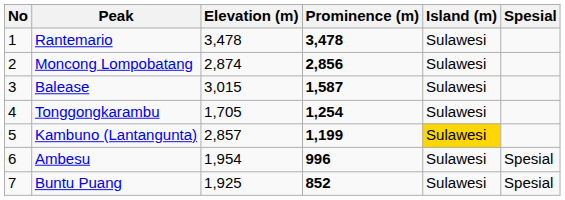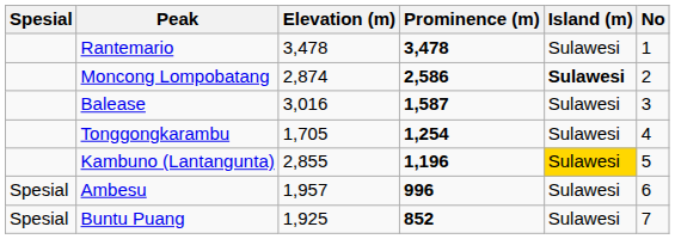 <table class="wikitable sortable">
 <tr>
-<th>No</th>
+<th>Spesial</th>
 <th>Peak</th>
 <th>Elevation (m)</th>
 <th>Prominence (m)</th>
 <th>Island (m)</th>
-<th>Spesial</th>
+<th>No</th>
 </tr>
 <tr>
-<td>1</td>
+<td></td>
 <td><a href='#'>Rantemario</a></td>
 <td>3,478</td>
 <td><strong>3,478</strong></td>
 <td>Sulawesi</td>
-<td></td>
+<td>1</td>
 </tr>
 <tr>
-<td>2</td>
+<td></td>
 <td><a href='#'>Moncong Lompobatang</a></td>
 <td>2,874</td>
-<td><strong>2,856</strong></td>
-<td>Sulawesi</td>
-<td></td>
+<td><strong>2,586</strong></td>
+<td><strong>Sulawesi</strong></td>
+<td>2</td>
 </tr>
 <tr>
-<td>3</td>
+<td></td>
 <td><a href='#'>Balease</a></td>
-<td>3,015</td>
+<td>3,016</td>
 <td><strong>1,587</strong></td>
 <td>Sulawesi</td>
-<td></td>
+<td>3</td>
 </tr>
 <tr>
-<td>4</td>
+<td></td>
 <td><a href='#'>Tonggongkarambu</a></td>
 <td>1,705</td>
 <td><strong>1,254</strong></td>
 <td>Sulawesi</td>
-<td></td>
+<td>4</td>
 </tr>
 <tr>
+<td></td>
+<td><a href='#'>Kambuno (Lantangunta)</a></td>
+<td>2,855</td>
+<td><strong>1,196</strong></td>
+<td style="background: gold;">Sulawesi</td>
 <td>5</td>
-<td><a href='#'>Kambuno (Lantangunta)</a></td>
-<td>2,857</td>
-<td><strong>1,199</strong></td>
-<td style="background: gold;">Sulawesi</td>
-<td></td>
 </tr>
 <tr>
-<td>6</td>
+<td>Spesial</td>
 <td><a href='#'>Ambesu</a></td>
-<td>1,954</td>
+<td>1,957</td>
 <td><strong>996</strong></td>
 <td>Sulawesi</td>
-<td>Spesial</td>
+<td>6</td>
 </tr>
 <tr>
-<td>7</td>
+<td>Spesial</td>
 <td><a href='#'>Buntu Puang</a></td>
 <td>1,925</td>
 <td><strong>852</strong></td>
 <td>Sulawesi</td>
-<td>Spesial</td>
+<td>7</td>
 </tr>
 </table>
